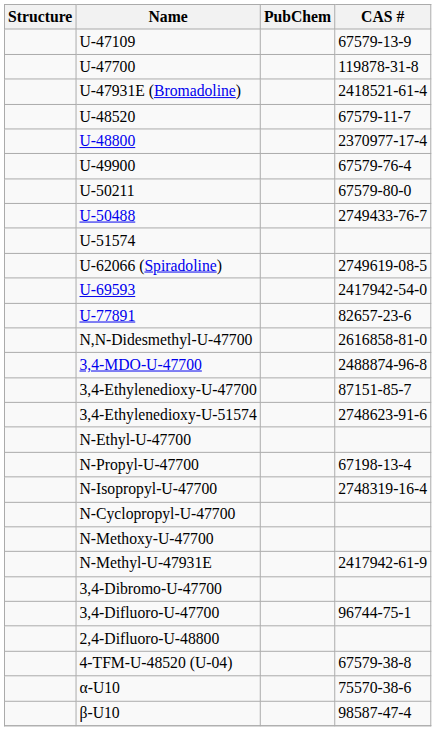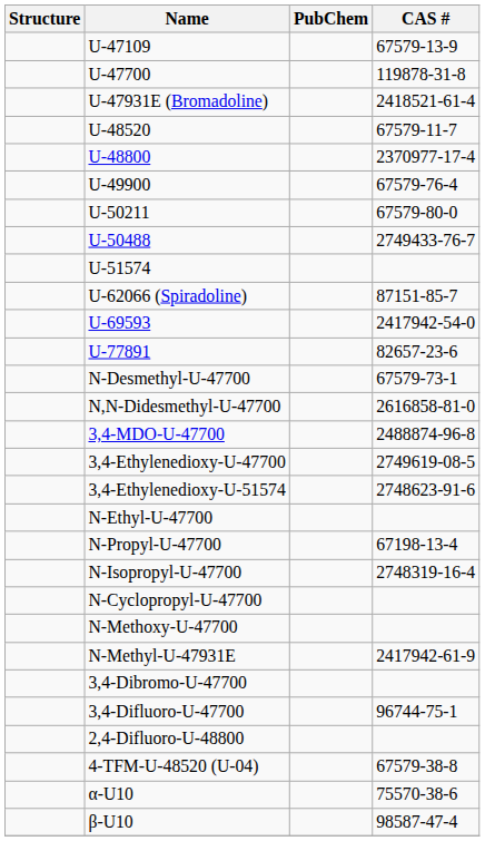 <table class="wikitable sticky-header">
 <tr>
 <th>Structure</th>
 <th>Name</th>
 <th>PubChem</th>
 <th>CAS #</th>
 </tr>
 <tr>
 <td></td>
 <td>U-47109</td>
 <td></td>
 <td>67579-13-9</td>
 </tr>
 <tr>
 <td></td>
 <td>U-47700</td>
 <td></td>
 <td>119878-31-8</td>
 </tr>
 <tr>
 <td></td>
 <td>U-47931E (<a href='#'>Bromadoline</a>)</td>
 <td></td>
 <td>2418521-61-4</td>
 </tr>
 <tr>
 <td></td>
 <td>U-48520</td>
 <td></td>
 <td>67579-11-7</td>
 </tr>
 <tr>
 <td></td>
 <td><a href='#'>U-48800</a></td>
 <td></td>
 <td>2370977-17-4</td>
 </tr>
 <tr>
 <td></td>
 <td>U-49900</td>
 <td></td>
 <td>67579-76-4</td>
 </tr>
 <tr>
 <td></td>
 <td>U-50211 </td>
 <td></td>
 <td>67579-80-0</td>
 </tr>
 <tr>
 <td></td>
 <td><a href='#'>U-50488</a></td>
 <td></td>
 <td>2749433-76-7</td>
 </tr>
 <tr>
 <td></td>
 <td>U-51574</td>
 <td></td>
 <td></td>
 </tr>
 <tr>
 <td></td>
 <td>U-62066 (<a href='#'>Spiradoline</a>)</td>
 <td></td>
-<td>2749619-08-5</td>
+<td>87151-85-7</td>
 </tr>
 <tr>
 <td></td>
 <td><a href='#'>U-69593</a></td>
 <td></td>
 <td>2417942-54-0</td>
 </tr>
 <tr>
 <td></td>
 <td><a href='#'>U-77891</a></td>
 <td></td>
 <td>82657-23-6</td>
+</tr>
+<tr>
+<td></td>
+<td>N-Desmethyl-U-47700</td>
+<td></td>
+<td>67579-73-1</td>
 </tr>
 <tr>
 <td></td>
 <td>N,N-Didesmethyl-U-47700</td>
 <td></td>
 <td>2616858-81-0</td>
 </tr>
 <tr>
 <td></td>
 <td><a href='#'>3,4-MDO-U-47700</a></td>
 <td></td>
 <td>2488874-96-8</td>
 </tr>
 <tr>
 <td></td>
 <td>3,4-Ethylenedioxy-U-47700</td>
 <td></td>
-<td>87151-85-7</td>
+<td>2749619-08-5</td>
 </tr>
 <tr>
 <td></td>
 <td>3,4-Ethylenedioxy-U-51574</td>
 <td></td>
 <td>2748623-91-6</td>
 </tr>
 <tr>
 <td></td>
 <td>N-Ethyl-U-47700</td>
 <td></td>
 <td></td>
 </tr>
 <tr>
 <td></td>
 <td>N-Propyl-U-47700</td>
 <td></td>
 <td>67198-13-4</td>
 </tr>
 <tr>
 <td></td>
 <td>N-Isopropyl-U-47700</td>
 <td></td>
 <td>2748319-16-4</td>
 </tr>
 <tr>
 <td></td>
 <td>N-Cyclopropyl-U-47700</td>
 <td></td>
 <td></td>
 </tr>
 <tr>
 <td></td>
 <td>N-Methoxy-U-47700</td>
 <td></td>
 <td></td>
 </tr>
 <tr>
 <td></td>
 <td>N-Methyl-U-47931E</td>
 <td></td>
 <td>2417942-61-9</td>
 </tr>
 <tr>
 <td></td>
 <td>3,4-Dibromo-U-47700</td>
 <td></td>
 <td></td>
 </tr>
 <tr>
 <td></td>
 <td>3,4-Difluoro-U-47700</td>
 <td></td>
 <td>96744-75-1</td>
 </tr>
 <tr>
 <td></td>
 <td>2,4-Difluoro-U-48800</td>
 <td></td>
 <td></td>
 </tr>
 <tr>
 <td></td>
 <td>4-TFM-U-48520 (U-04)</td>
 <td></td>
 <td>67579-38-8</td>
 </tr>
 <tr>
 <td></td>
 <td>α-U10</td>
 <td></td>
 <td>75570-38-6</td>
 </tr>
 <tr>
 <td></td>
 <td>β-U10</td>
 <td></td>
 <td>98587-47-4</td>
 </tr>
 <tr>
 </tr>
 </table>
